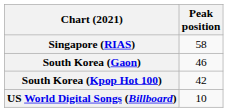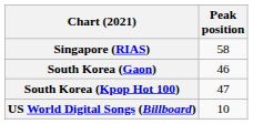 <table class="wikitable plainrowheaders" style="text-align:center">
 <tr>
 <th>Chart (2021)</th>
 <th>Peak<br>position</th>
 </tr>
 <tr>
 <th scope="row">Singapore (<a href='#'>RIAS</a>)</th>
 <td>58</td>
 </tr>
 <tr>
 <th scope="row">South Korea (<a href='#'>Gaon</a>)</th>
 <td>46</td>
 </tr>
 <tr>
 <th scope="row">South Korea (<a href='#'>Kpop Hot 100</a>)</th>
-<td>42</td>
+<td>47</td>
 </tr>
 <tr>
 <th scope="row">US <a href='#'>World Digital Songs</a> (<em><a href='#'>Billboard</a></em>)</th>
 <td>10</td>
 </tr>
 </table>
